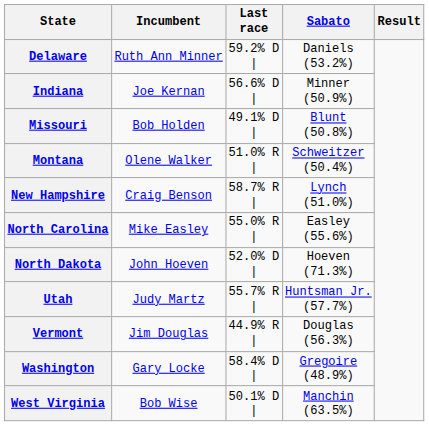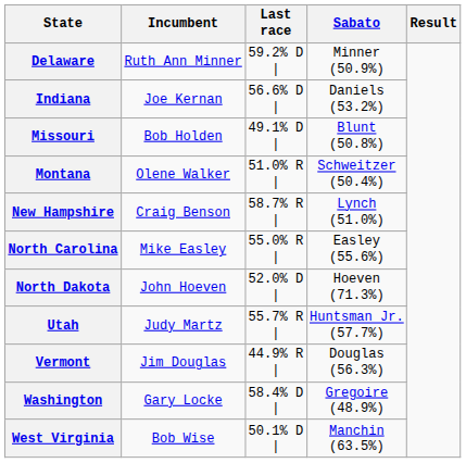 <table class="wikitable sortable" style="text-align:center; font-size:90%;">
 <tr>
 <th>State</th>
 <th>Incumbent</th>
 <th>Last<br>race</th>
 <th><a href='#'>Sabato</a><br></th>
 <th>Result</th>
 </tr>
 <tr>
 <th><a href='#'>Delaware</a></th>
 <td><a href='#'>Ruth Ann Minner</a></td>
 <td>59.2% D<br>|</td>
-<td>Daniels<br>(53.2%)</td>
+<td>Minner <br>(50.9%)</td>
 </tr>
 <tr>
 <th><a href='#'>Indiana</a></th>
 <td><a href='#'>Joe Kernan</a><br></td>
 <td>56.6% D<br>|</td>
-<td>Minner <br>(50.9%)</td>
+<td>Daniels<br>(53.2%)</td>
 </tr>
 <tr>
 <th><a href='#'>Missouri</a></th>
 <td><a href='#'>Bob Holden</a> </td>
 <td>49.1% D<br>|</td>
 <td><a href='#'>Blunt</a><br>(50.8%)</td>
 </tr>
 <tr>
 <th><a href='#'>Montana</a></th>
 <td><a href='#'>Olene Walker</a> </td>
 <td>51.0% R<br>|</td>
 <td><a href='#'>Schweitzer</a> <br>(50.4%)</td>
 </tr>
 <tr>
 <th><a href='#'>New Hampshire</a></th>
 <td><a href='#'>Craig Benson</a><br></td>
 <td>58.7% R<br>|</td>
 <td><a href='#'>Lynch</a> <br>(51.0%)</td>
 </tr>
 <tr>
 <th><a href='#'>North Carolina</a></th>
 <td><a href='#'>Mike Easley</a><br></td>
 <td>55.0% R<br>|</td>
 <td>Easley<br>(55.6%)</td>
 </tr>
 <tr>
 <th><a href='#'>North Dakota</a></th>
 <td><a href='#'>John Hoeven</a></td>
 <td>52.0% D<br>|</td>
 <td>Hoeven <br>(71.3%)</td>
 </tr>
 <tr>
 <th><a href='#'>Utah</a></th>
 <td><a href='#'>Judy Martz</a><br>  </td>
 <td>55.7% R<br>|</td>
 <td><a href='#'>Huntsman Jr.</a> <br>(57.7%)</td>
 </tr>
 <tr>
 <th><a href='#'>Vermont</a></th>
 <td><a href='#'>Jim Douglas</a></td>
 <td>44.9% R<br>|</td>
 <td>Douglas <br>(56.3%)</td>
 </tr>
 <tr>
 <th><a href='#'>Washington</a></th>
 <td><a href='#'>Gary Locke</a> </td>
 <td>58.4% D<br>|</td>
 <td><a href='#'>Gregoire</a> <br>(48.9%)</td>
 </tr>
 <tr>
 <th><a href='#'>West Virginia</a></th>
 <td><a href='#'>Bob Wise</a> </td>
 <td>50.1% D<br>|</td>
 <td><a href='#'>Manchin</a> <br>(63.5%)</td>
 </tr>
 </table>
